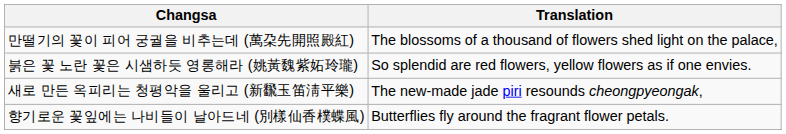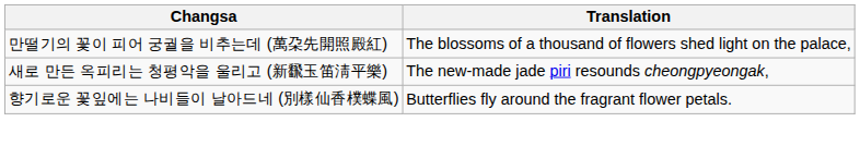 <table class="wikitable" border="1">
 <tr>
 <th>Changsa</th>
 <th>Translation</th>
 </tr>
 <tr>
 <td>만떨기의 꽃이 피어 궁궐을 비추는데 (萬朶先開照殿紅)</td>
 <td>The blossoms of a thousand of flowers shed light on the palace,</td>
 </tr>
 <tr>
-<td>붉은 꽃 노란 꽃은 시샘하듯 영롱해라 (姚黃魏紫妬玲瓏)</td>
-<td>So splendid are red flowers, yellow flowers as if one envies.</td>
-</tr>
-<tr>
 <td>새로 만든 옥피리는 청평악을 울리고 (新飜玉笛淸平樂)</td>
 <td>The new-made jade <a href='#'>piri</a> resounds <em>cheongpyeongak</em>, </td>
 </tr>
 <tr>
 <td>향기로운 꽃잎에는 나비들이 날아드네 (別樣仙香樸蝶風)</td>
 <td>Butterflies fly around the fragrant flower petals.</td>
 </tr>
 </table>
